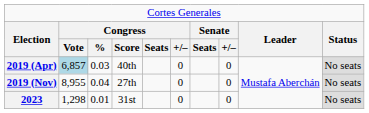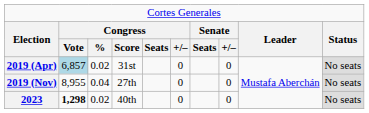 <table class="wikitable" style="font-size:97%; text-align:center;">
 <tr>
 <td colspan="10"><a href='#'>Cortes Generales</a></td>
 </tr>
 <tr>
 <th rowspan="2">Election</th>
 <th colspan="5">Congress</th>
 <th colspan="2">Senate</th>
 <th rowspan="2">Leader</th>
 <th rowspan="2">Status</th>
 </tr>
 <tr>
 <th>Vote</th>
 <th>%</th>
 <th>Score</th>
 <th>Seats</th>
 <th>+/–</th>
 <th>Seats</th>
 <th>+/–</th>
 </tr>
 <tr>
 <th><a href='#'>2019 (Apr)</a></th>
 <td style="background: lightblue;">6,857</td>
-<td>0.03</td>
-<td>40th</td>
+<td>0.02</td>
+<td>31st</td>
 <td></td>
 <td>0</td>
 <td></td>
 <td>0</td>
 <td rowspan="3"><a href='#'>Mustafa Aberchán</a></td>
 <td style="background:#ddd;">No seats</td>
 </tr>
 <tr>
 <th><a href='#'>2019 (Nov)</a></th>
 <td>8,955</td>
 <td>0.04</td>
 <td>27th</td>
 <td></td>
 <td>0</td>
 <td></td>
 <td>0</td>
 <td style="background:#ddd;">No seats</td>
 </tr>
 <tr>
 <th><a href='#'>2023</a></th>
-<td>1,298</td>
-<td>0.01</td>
-<td>31st</td>
+<td><strong>1,298</strong></td>
+<td>0.02</td>
+<td>40th</td>
 <td></td>
 <td>0</td>
 <td></td>
 <td>0</td>
 <td style="background:#ddd;">No seats</td>
 </tr>
 </table>
